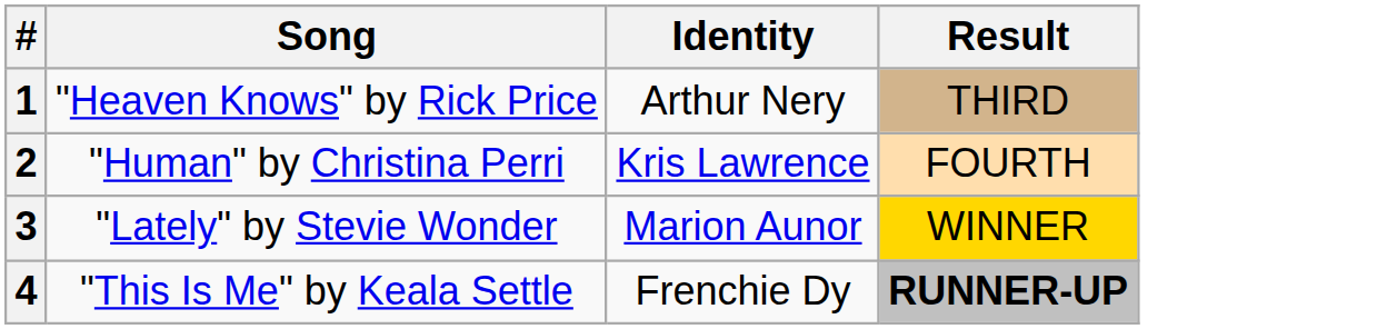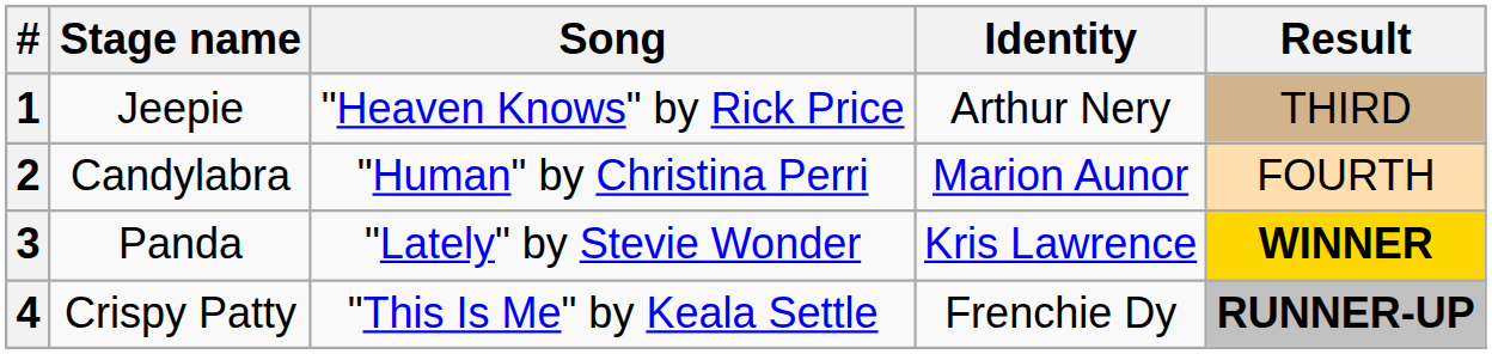 <table class="wikitable" style="text-align: center;">
 <tr>
 <th>#</th>
+<th>Stage name</th>
 <th>Song</th>
 <th>Identity</th>
 <th>Result</th>
 </tr>
 <tr>
 <th>1</th>
+<td>Jeepie</td>
 <td>"<a href='#'>Heaven Knows</a>" by <a href='#'>Rick Price</a></td>
 <td>Arthur Nery</td>
 <td bgcolor=tan>THIRD</td>
 </tr>
 <tr>
 <th>2</th>
+<td>Candylabra</td>
 <td>"<a href='#'>Human</a>" by <a href='#'>Christina Perri</a></td>
-<td><a href='#'>Kris Lawrence</a></td>
+<td><a href='#'>Marion Aunor</a></td>
 <td bgcolor=navajowhite>FOURTH</td>
 </tr>
 <tr>
 <th>3</th>
+<td>Panda</td>
 <td>"<a href='#'>Lately</a>" by <a href='#'>Stevie Wonder</a></td>
-<td><a href='#'>Marion Aunor</a></td>
-<td bgcolor=gold>WINNER</td>
+<td><a href='#'>Kris Lawrence</a></td>
+<td bgcolor=gold><strong>WINNER</strong></td>
 </tr>
 <tr>
 <th>4</th>
+<td>Crispy Patty</td>
 <td>"<a href='#'>This Is Me</a>" by <a href='#'>Keala Settle</a></td>
 <td>Frenchie Dy</td>
 <td bgcolor=silver><strong>RUNNER-UP</strong></td>
 </tr>
 </table>
